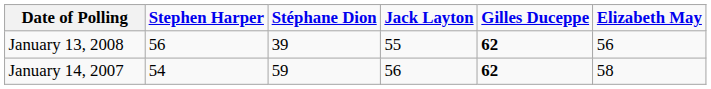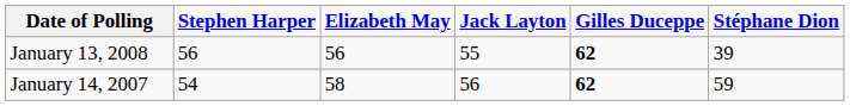 <table class="wikitable">
 <tr>
 <th width=20%>Date of Polling</th>
 <td><strong><a href='#'>Stephen Harper</a></strong></td>
-<td><strong><a href='#'>Stéphane Dion</a></strong></td>
+<td><strong><a href='#'>Elizabeth May</a></strong></td>
 <td><strong><a href='#'>Jack Layton</a></strong></td>
 <td><strong><a href='#'>Gilles Duceppe</a></strong></td>
-<td><strong><a href='#'>Elizabeth May</a></strong></td>
+<td><strong><a href='#'>Stéphane Dion</a></strong></td>
 </tr>
 <tr>
 <td>January 13, 2008</td>
 <td>56</td>
-<td>39</td>
+<td>56</td>
 <td>55</td>
 <td><strong>62</strong></td>
-<td>56</td>
+<td>39</td>
 </tr>
 <tr>
 <td>January 14, 2007</td>
 <td>54</td>
-<td>59</td>
+<td>58</td>
 <td>56</td>
 <td><strong>62</strong></td>
-<td>58</td>
+<td>59</td>
 </tr>
 </table>
